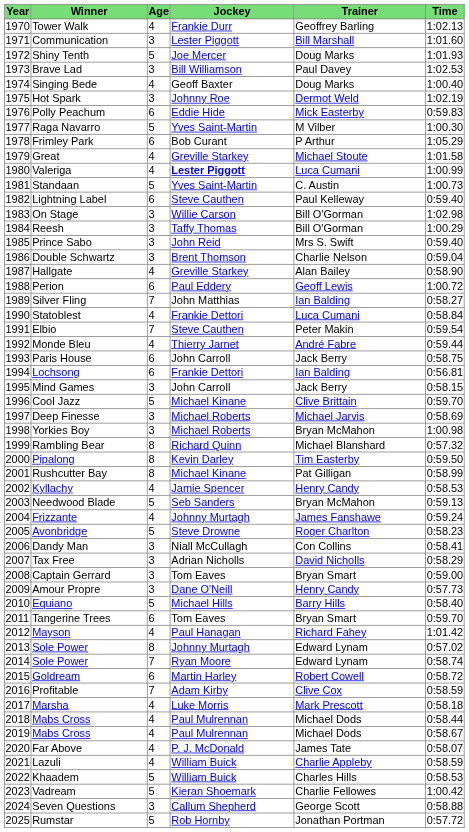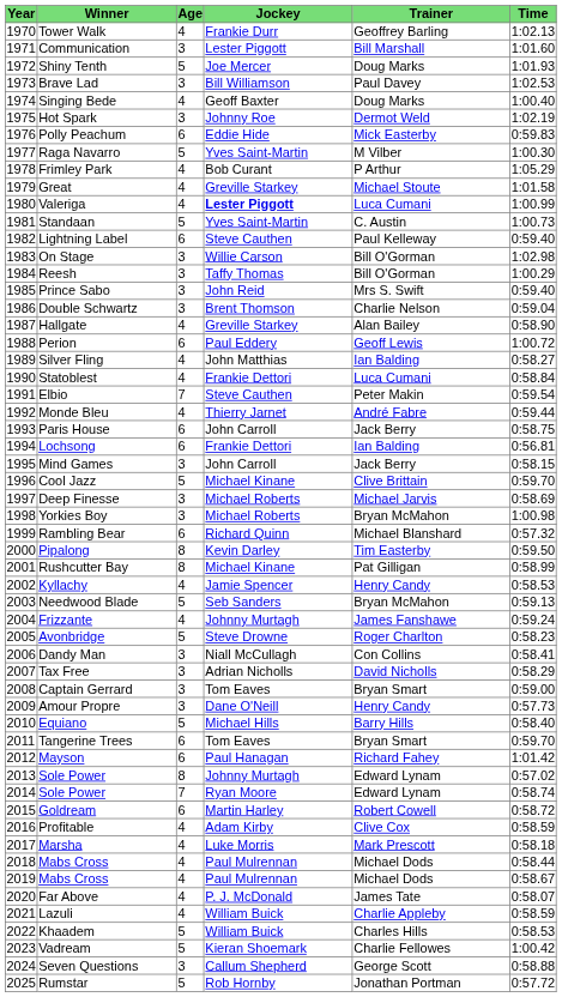 <table class = "sortable" | border="1" style="border-collapse: collapse; font-size:90%">
 <tr bgcolor="#77dd77" align="center">
 <th>Year</th>
 <th>Winner</th>
 <th>Age</th>
 <th>Jockey</th>
 <th>Trainer</th>
 <th>Time</th>
 </tr>
 <tr>
 <td>1970</td>
 <td width=150px>Tower Walk</td>
 <td>4</td>
 <td width=160px><a href='#'>Frankie Durr</a></td>
 <td width=170px>Geoffrey Barling</td>
 <td>1:02.13</td>
 </tr>
 <tr>
 <td>1971</td>
 <td>Communication</td>
 <td>3</td>
 <td><a href='#'>Lester Piggott</a></td>
 <td><a href='#'>Bill Marshall</a></td>
 <td>1:01.60</td>
 </tr>
 <tr>
 <td>1972</td>
 <td>Shiny Tenth</td>
 <td>5</td>
 <td><a href='#'>Joe Mercer</a></td>
 <td>Doug Marks</td>
 <td>1:01.93</td>
 </tr>
 <tr>
 <td>1973</td>
 <td>Brave Lad</td>
 <td>3</td>
 <td><a href='#'>Bill Williamson</a></td>
 <td>Paul Davey</td>
 <td>1:02.53</td>
 </tr>
 <tr>
 <td>1974</td>
 <td>Singing Bede</td>
 <td>4</td>
 <td>Geoff Baxter</td>
 <td>Doug Marks</td>
 <td>1:00.40</td>
 </tr>
 <tr>
 <td>1975</td>
 <td>Hot Spark</td>
 <td>3</td>
 <td><a href='#'>Johnny Roe</a></td>
 <td><a href='#'>Dermot Weld</a></td>
 <td>1:02.19</td>
 </tr>
 <tr>
 <td>1976</td>
 <td>Polly Peachum</td>
 <td>6</td>
 <td><a href='#'>Eddie Hide</a></td>
 <td><a href='#'>Mick Easterby</a></td>
 <td>0:59.83</td>
 </tr>
 <tr>
 <td>1977</td>
 <td width=150px>Raga Navarro</td>
 <td>5</td>
 <td width=160px><a href='#'>Yves Saint-Martin</a></td>
 <td width=170px>M Vilber</td>
 <td>1:00.30</td>
 </tr>
 <tr>
 <td>1978</td>
 <td>Frimley Park</td>
-<td>6</td>
+<td>4</td>
 <td>Bob Curant</td>
 <td>P Arthur</td>
 <td>1:05.29</td>
 </tr>
 <tr>
 <td>1979</td>
 <td> Great</td>
 <td>4</td>
 <td><a href='#'>Greville Starkey</a></td>
 <td><a href='#'>Michael Stoute</a></td>
 <td>1:01.58</td>
 </tr>
 <tr>
 <td>1980</td>
 <td>Valeriga</td>
 <td>4</td>
 <td><strong><a href='#'>Lester Piggott</a></strong></td>
 <td><a href='#'>Luca Cumani</a></td>
 <td>1:00.99</td>
 </tr>
 <tr>
 <td>1981</td>
 <td>Standaan</td>
 <td>5</td>
 <td><a href='#'>Yves Saint-Martin</a></td>
 <td>C. Austin</td>
 <td>1:00.73</td>
 </tr>
 <tr>
 <td>1982</td>
 <td>Lightning Label</td>
 <td>6</td>
 <td><a href='#'>Steve Cauthen</a></td>
 <td>Paul Kelleway</td>
 <td>0:59.40</td>
 </tr>
 <tr>
 <td>1983</td>
 <td>On Stage</td>
 <td>3</td>
 <td><a href='#'>Willie Carson</a></td>
 <td>Bill O'Gorman</td>
 <td>1:02.98</td>
 </tr>
 <tr>
 <td>1984</td>
 <td>Reesh</td>
 <td>3</td>
 <td><a href='#'>Taffy Thomas</a></td>
 <td>Bill O'Gorman</td>
 <td>1:00.29</td>
 </tr>
 <tr>
 <td>1985</td>
 <td>Prince Sabo</td>
 <td>3</td>
 <td><a href='#'>John Reid</a></td>
 <td>Mrs S. Swift</td>
 <td>0:59.40</td>
 </tr>
 <tr>
 <td>1986</td>
 <td>Double Schwartz</td>
 <td>3</td>
 <td><a href='#'>Brent Thomson</a></td>
 <td>Charlie Nelson</td>
 <td>0:59.04</td>
 </tr>
 <tr>
 <td>1987</td>
 <td>Hallgate</td>
 <td>4</td>
 <td><a href='#'>Greville Starkey</a></td>
 <td>Alan Bailey</td>
 <td>0:58.90</td>
 </tr>
 <tr>
 <td>1988</td>
 <td>Perion</td>
 <td>6</td>
 <td><a href='#'>Paul Eddery</a></td>
 <td><a href='#'>Geoff Lewis</a></td>
 <td>1:00.72</td>
 </tr>
 <tr>
 <td>1989</td>
 <td>Silver Fling</td>
-<td>7</td>
+<td>4</td>
 <td>John Matthias</td>
 <td><a href='#'>Ian Balding</a></td>
 <td>0:58.27</td>
 </tr>
 <tr>
 <td>1990</td>
 <td>Statoblest</td>
 <td>4</td>
 <td><a href='#'>Frankie Dettori</a></td>
 <td><a href='#'>Luca Cumani</a></td>
 <td>0:58.84</td>
 </tr>
 <tr>
 <td>1991</td>
 <td>Elbio</td>
 <td>7</td>
 <td><a href='#'>Steve Cauthen</a></td>
 <td>Peter Makin</td>
 <td>0:59.54</td>
 </tr>
 <tr>
 <td>1992</td>
 <td>Monde Bleu</td>
 <td>4</td>
 <td><a href='#'>Thierry Jarnet</a></td>
 <td><a href='#'>André Fabre</a></td>
 <td>0:59.44</td>
 </tr>
 <tr>
 <td>1993</td>
 <td>Paris House</td>
 <td>6</td>
 <td>John Carroll</td>
 <td>Jack Berry</td>
 <td>0:58.75</td>
 </tr>
 <tr>
 <td>1994</td>
 <td><a href='#'>Lochsong</a></td>
 <td>6</td>
 <td><a href='#'>Frankie Dettori</a></td>
 <td><a href='#'>Ian Balding</a></td>
 <td>0:56.81</td>
 </tr>
 <tr>
 <td>1995</td>
 <td>Mind Games</td>
 <td>3</td>
 <td>John Carroll</td>
 <td>Jack Berry</td>
 <td>0:58.15</td>
 </tr>
 <tr>
 <td>1996</td>
 <td>Cool Jazz</td>
 <td>5</td>
 <td><a href='#'>Michael Kinane</a></td>
 <td><a href='#'>Clive Brittain</a></td>
 <td>0:59.70</td>
 </tr>
 <tr>
 <td>1997</td>
 <td>Deep Finesse</td>
 <td>3</td>
 <td><a href='#'>Michael Roberts</a></td>
 <td><a href='#'>Michael Jarvis</a></td>
 <td>0:58.69</td>
 </tr>
 <tr>
 <td>1998</td>
 <td>Yorkies Boy</td>
 <td>3</td>
 <td><a href='#'>Michael Roberts</a></td>
 <td>Bryan McMahon</td>
 <td>1:00.98</td>
 </tr>
 <tr>
 <td>1999</td>
 <td>Rambling Bear</td>
-<td>8</td>
+<td>6</td>
 <td><a href='#'>Richard Quinn</a></td>
 <td>Michael Blanshard</td>
 <td>0:57.32</td>
 </tr>
 <tr>
 <td>2000</td>
 <td><a href='#'>Pipalong</a></td>
 <td>8</td>
 <td><a href='#'>Kevin Darley</a></td>
 <td><a href='#'>Tim Easterby</a></td>
 <td>0:59.50</td>
 </tr>
 <tr>
 <td>2001</td>
 <td>Rushcutter Bay</td>
 <td>8</td>
 <td><a href='#'>Michael Kinane</a></td>
 <td>Pat Gilligan</td>
 <td>0:58.99</td>
 </tr>
 <tr>
 <td>2002</td>
 <td><a href='#'>Kyllachy</a></td>
 <td>4</td>
 <td><a href='#'>Jamie Spencer</a></td>
 <td><a href='#'>Henry Candy</a></td>
 <td>0:58.53</td>
 </tr>
 <tr>
 <td>2003</td>
 <td>Needwood Blade</td>
 <td>5</td>
 <td><a href='#'>Seb Sanders</a></td>
 <td>Bryan McMahon</td>
 <td>0:59.13</td>
 </tr>
 <tr>
 <td>2004</td>
 <td><a href='#'>Frizzante</a></td>
 <td>4</td>
 <td><a href='#'>Johnny Murtagh</a></td>
 <td><a href='#'>James Fanshawe</a></td>
 <td>0:59.24</td>
 </tr>
 <tr>
 <td>2005</td>
 <td><a href='#'>Avonbridge</a></td>
 <td>5</td>
 <td><a href='#'>Steve Drowne</a></td>
 <td><a href='#'>Roger Charlton</a></td>
 <td>0:58.23</td>
 </tr>
 <tr>
 <td>2006</td>
 <td>Dandy Man</td>
 <td>3</td>
 <td>Niall McCullagh</td>
 <td>Con Collins</td>
 <td>0:58.41</td>
 </tr>
 <tr>
 <td>2007</td>
 <td>Tax Free</td>
 <td>3</td>
 <td>Adrian Nicholls</td>
 <td><a href='#'>David Nicholls</a></td>
 <td>0:58.29</td>
 </tr>
 <tr>
 <td>2008</td>
 <td>Captain Gerrard</td>
 <td>3</td>
 <td>Tom Eaves</td>
 <td>Bryan Smart</td>
 <td>0:59.00</td>
 </tr>
 <tr>
 <td>2009</td>
 <td>Amour Propre</td>
 <td>3</td>
 <td><a href='#'>Dane O'Neill</a></td>
 <td><a href='#'>Henry Candy</a></td>
 <td>0:57.73</td>
 </tr>
 <tr>
 <td>2010</td>
 <td><a href='#'>Equiano</a></td>
 <td>5</td>
 <td><a href='#'>Michael Hills</a></td>
 <td><a href='#'>Barry Hills</a></td>
 <td>0:58.40</td>
 </tr>
 <tr>
 <td>2011</td>
 <td>Tangerine Trees</td>
 <td>6</td>
 <td>Tom Eaves</td>
 <td>Bryan Smart</td>
 <td>0:59.70</td>
 </tr>
 <tr>
 <td>2012</td>
 <td><a href='#'>Mayson</a></td>
-<td>4</td>
+<td>6</td>
 <td><a href='#'>Paul Hanagan</a></td>
 <td><a href='#'>Richard Fahey</a></td>
 <td>1:01.42</td>
 </tr>
 <tr>
 <td>2013</td>
 <td><a href='#'>Sole Power</a></td>
 <td>8</td>
 <td><a href='#'>Johnny Murtagh</a></td>
 <td>Edward Lynam</td>
 <td>0:57.02</td>
 </tr>
 <tr>
 <td>2014</td>
 <td><a href='#'>Sole Power</a></td>
 <td>7</td>
 <td><a href='#'>Ryan Moore</a></td>
 <td>Edward Lynam</td>
 <td>0:58.74</td>
 </tr>
 <tr>
 <td>2015</td>
 <td><a href='#'>Goldream</a></td>
 <td>6</td>
 <td><a href='#'>Martin Harley</a></td>
 <td><a href='#'>Robert Cowell</a></td>
 <td>0:58.72</td>
 </tr>
 <tr>
 <td>2016</td>
 <td>Profitable</td>
-<td>7</td>
+<td>4</td>
 <td><a href='#'>Adam Kirby</a></td>
 <td><a href='#'>Clive Cox</a></td>
 <td>0:58.59</td>
 </tr>
 <tr>
 <td>2017</td>
 <td><a href='#'>Marsha</a></td>
 <td>4</td>
 <td><a href='#'>Luke Morris</a></td>
 <td><a href='#'>Mark Prescott</a></td>
 <td>0:58.18</td>
 </tr>
 <tr>
 <td>2018</td>
 <td><a href='#'>Mabs Cross</a></td>
 <td>4</td>
 <td><a href='#'>Paul Mulrennan</a></td>
 <td>Michael Dods</td>
 <td>0:58.44</td>
 </tr>
 <tr>
 <td>2019</td>
 <td><a href='#'>Mabs Cross</a></td>
 <td>4</td>
 <td><a href='#'>Paul Mulrennan</a></td>
 <td>Michael Dods</td>
 <td>0:58.67</td>
 </tr>
 <tr>
 <td>2020</td>
 <td>Far Above</td>
 <td>4</td>
 <td><a href='#'>P. J. McDonald</a></td>
 <td>James Tate</td>
 <td>0:58.07</td>
 </tr>
 <tr>
 <td>2021</td>
 <td>Lazuli</td>
 <td>4</td>
 <td><a href='#'>William Buick</a></td>
 <td><a href='#'>Charlie Appleby</a></td>
 <td>0:58.59</td>
 </tr>
 <tr>
 <td>2022</td>
 <td>Khaadem</td>
 <td>5</td>
 <td><a href='#'>William Buick</a></td>
 <td>Charles Hills</td>
 <td>0:58.53</td>
 </tr>
 <tr>
 <td>2023</td>
 <td>Vadream</td>
 <td>5</td>
 <td><a href='#'>Kieran Shoemark</a></td>
 <td>Charlie Fellowes</td>
 <td>1:00.42</td>
 </tr>
 <tr>
 <td>2024</td>
 <td>Seven Questions</td>
 <td>3</td>
 <td><a href='#'>Callum Shepherd</a></td>
 <td>George Scott</td>
 <td>0:58.88</td>
 </tr>
 <tr>
 <td>2025</td>
 <td>Rumstar</td>
 <td>5</td>
 <td><a href='#'>Rob Hornby</a></td>
 <td>Jonathan Portman</td>
 <td>0:57.72</td>
 </tr>
 </table>
